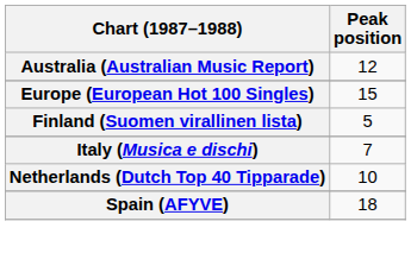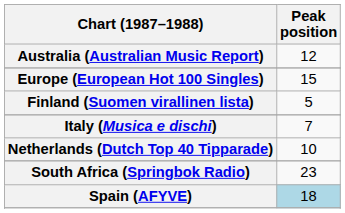 <table class="wikitable sortable plainrowheaders" style="text-align:center">
 <tr>
 <th scope="col">Chart (1987–1988)</th>
 <th scope="col">Peak<br>position</th>
 </tr>
 <tr>
 <th scope="row">Australia (<a href='#'>Australian Music Report</a>)</th>
 <td>12</td>
 </tr>
 <tr>
 </tr>
 <tr>
 <th scope="row">Europe (<a href='#'>European Hot 100 Singles</a>)</th>
 <td>15</td>
 </tr>
 <tr>
 <th scope="row">Finland (<a href='#'>Suomen virallinen lista</a>)</th>
 <td>5</td>
 </tr>
 <tr>
 </tr>
 <tr>
 <th scope="row">Italy (<em><a href='#'>Musica e dischi</a></em>)</th>
 <td>7</td>
 </tr>
 <tr>
 <th scope="row">Netherlands (<a href='#'>Dutch Top 40 Tipparade</a>)</th>
 <td>10</td>
 </tr>
 <tr>
 </tr>
 <tr>
 </tr>
 <tr>
 </tr>
 <tr>
+<th scope="row">South Africa (<a href='#'>Springbok Radio</a>)</th>
+<td>23</td>
+</tr>
+<tr>
 <th scope="row">Spain (<a href='#'>AFYVE</a>)</th>
-<td>18</td>
+<td style="background: lightblue;">18</td>
 </tr>
 <tr>
 </tr>
 <tr>
 </tr>
 <tr>
 </tr>
 <tr>
 </tr>
 <tr>
 </tr>
 <tr>
 </tr>
 </table>
